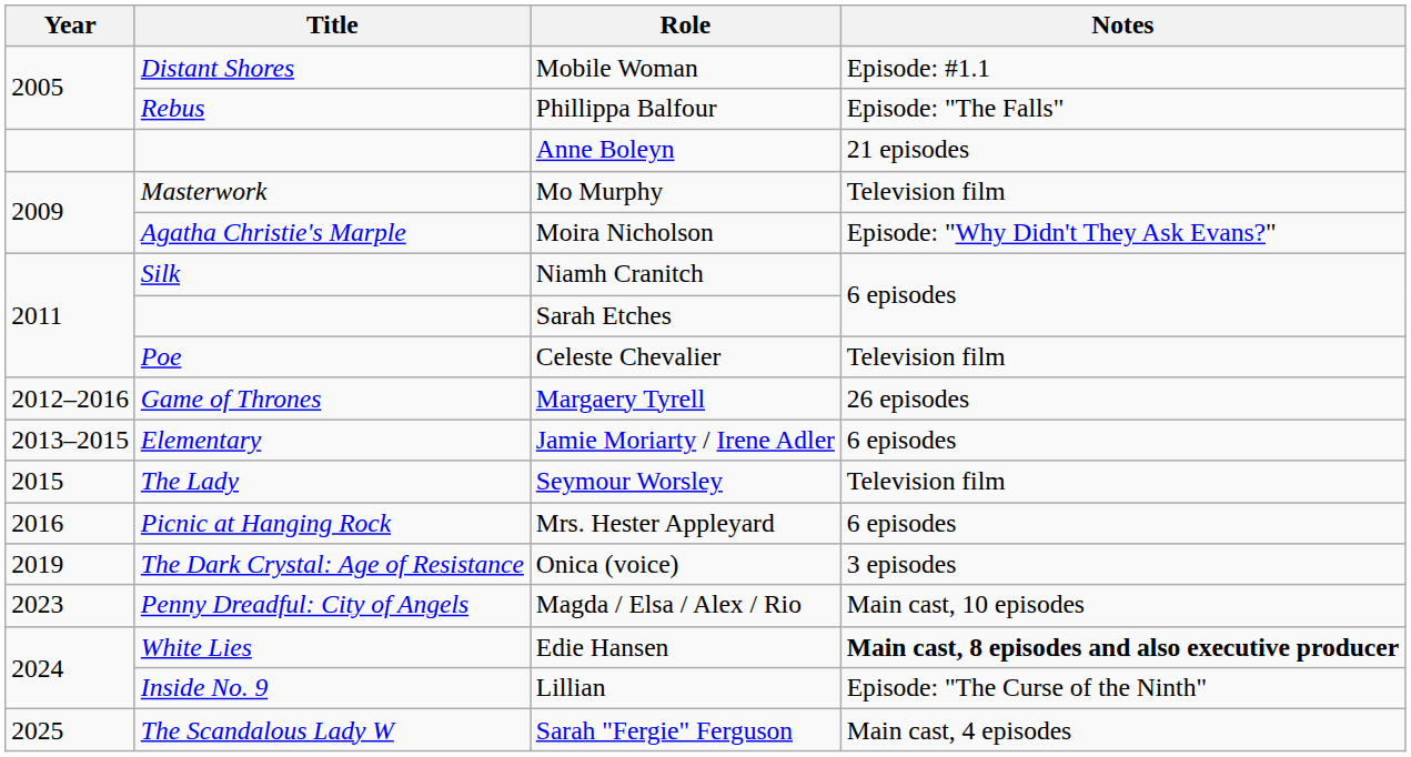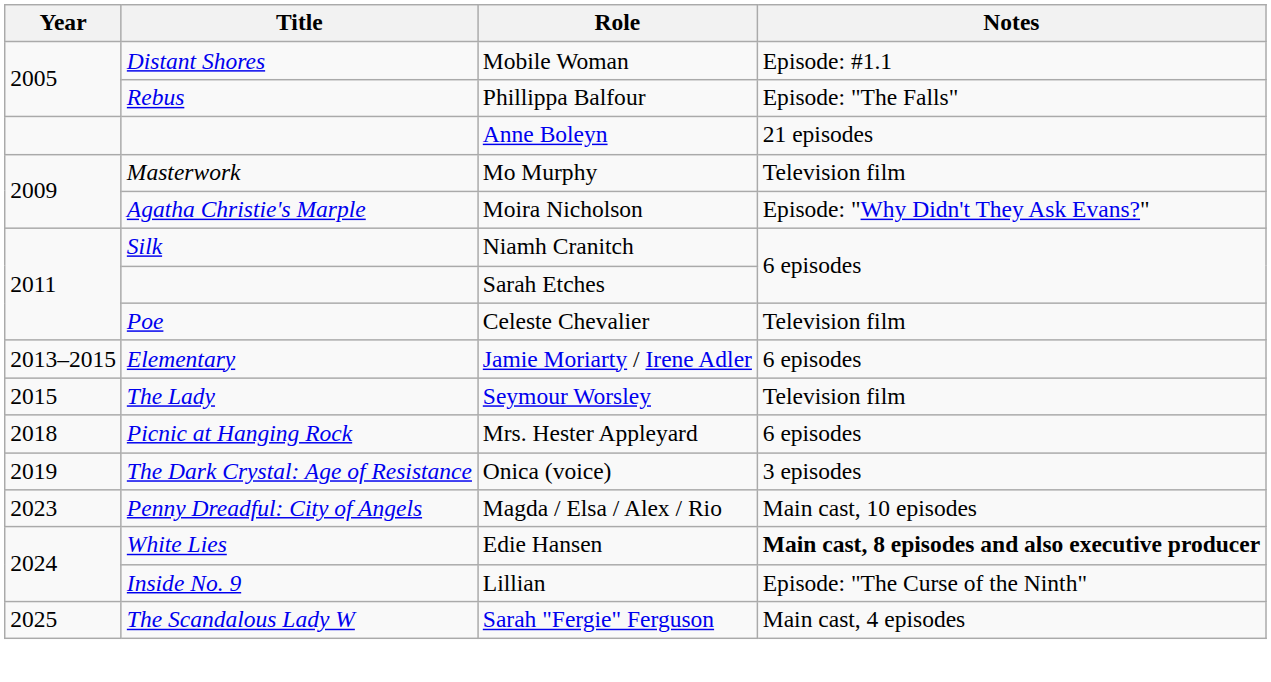 <table class="wikitable sortable">
 <tr>
 <th scope="col">Year</th>
 <th scope="col">Title</th>
 <th scope="col">Role</th>
 <th scope="col" class="unsortable">Notes</th>
 </tr>
 <tr>
 <td rowspan="2">2005</td>
 <td><em><a href='#'>Distant Shores</a></em></td>
 <td>Mobile Woman</td>
 <td>Episode: #1.1</td>
 </tr>
 <tr>
 <td><em><a href='#'>Rebus</a></em></td>
 <td>Phillippa Balfour</td>
 <td>Episode: "The Falls"</td>
 </tr>
 <tr>
 <td></td>
 <td><em></em></td>
 <td><a href='#'>Anne Boleyn</a></td>
 <td>21 episodes</td>
 </tr>
 <tr>
 <td rowspan="2">2009</td>
 <td><em>Masterwork</em></td>
 <td>Mo Murphy</td>
 <td>Television film</td>
 </tr>
 <tr>
 <td><em><a href='#'>Agatha Christie's Marple</a></em></td>
 <td>Moira Nicholson</td>
 <td>Episode: "<a href='#'>Why Didn't They Ask Evans?</a>"</td>
 </tr>
 <tr>
 <td rowspan="3">2011</td>
 <td><em><a href='#'>Silk</a></em></td>
 <td>Niamh Cranitch</td>
 <td rowspan="2">6 episodes</td>
 </tr>
 <tr>
 <td><em></em></td>
 <td>Sarah Etches</td>
 </tr>
 <tr>
 <td><em><a href='#'>Poe</a></em></td>
 <td>Celeste Chevalier</td>
 <td>Television film</td>
 </tr>
 <tr>
-<td>2012–2016</td>
-<td><em><a href='#'>Game of Thrones</a></em></td>
-<td><a href='#'>Margaery Tyrell</a></td>
-<td>26 episodes</td>
-</tr>
-<tr>
 <td>2013–2015</td>
 <td><em><a href='#'>Elementary</a></em></td>
 <td><a href='#'>Jamie Moriarty</a> / <a href='#'>Irene Adler</a></td>
 <td>6 episodes</td>
 </tr>
 <tr>
 <td>2015</td>
 <td><em><a href='#'>The Lady</a></em></td>
 <td><a href='#'>Seymour Worsley</a></td>
 <td>Television film</td>
 </tr>
 <tr>
-<td>2016</td>
+<td>2018</td>
 <td><em><a href='#'>Picnic at Hanging Rock</a></em></td>
 <td>Mrs. Hester Appleyard</td>
 <td>6 episodes</td>
 </tr>
 <tr>
 <td>2019</td>
 <td><em><a href='#'>The Dark Crystal: Age of Resistance</a></em></td>
 <td>Onica (voice)</td>
 <td>3 episodes</td>
 </tr>
 <tr>
 <td>2023</td>
 <td><em><a href='#'>Penny Dreadful: City of Angels</a></em></td>
 <td>Magda / Elsa / Alex / Rio</td>
 <td>Main cast, 10 episodes</td>
 </tr>
 <tr>
 <td rowspan="2">2024</td>
 <td><em><a href='#'>White Lies</a></em></td>
 <td>Edie Hansen</td>
 <td><strong>Main cast, 8 episodes and also executive producer</strong></td>
 </tr>
 <tr>
 <td><em><a href='#'>Inside No. 9</a></em></td>
 <td>Lillian</td>
 <td>Episode: "The Curse of the Ninth"</td>
 </tr>
 <tr>
 <td>2025</td>
 <td><em><a href='#'>The Scandalous Lady W</a></em></td>
 <td><a href='#'>Sarah "Fergie" Ferguson</a></td>
 <td>Main cast, 4 episodes</td>
 </tr>
 </table>
